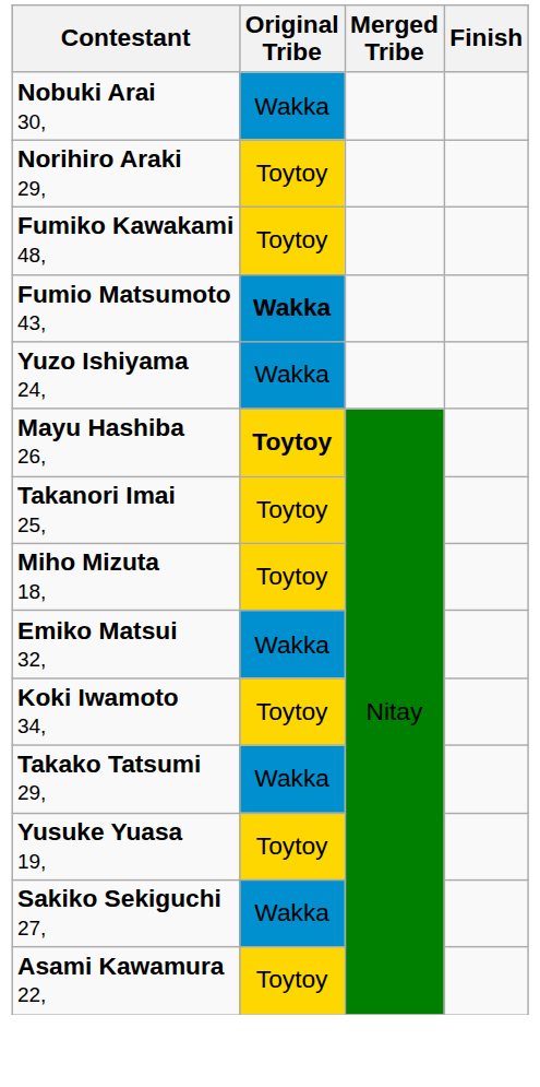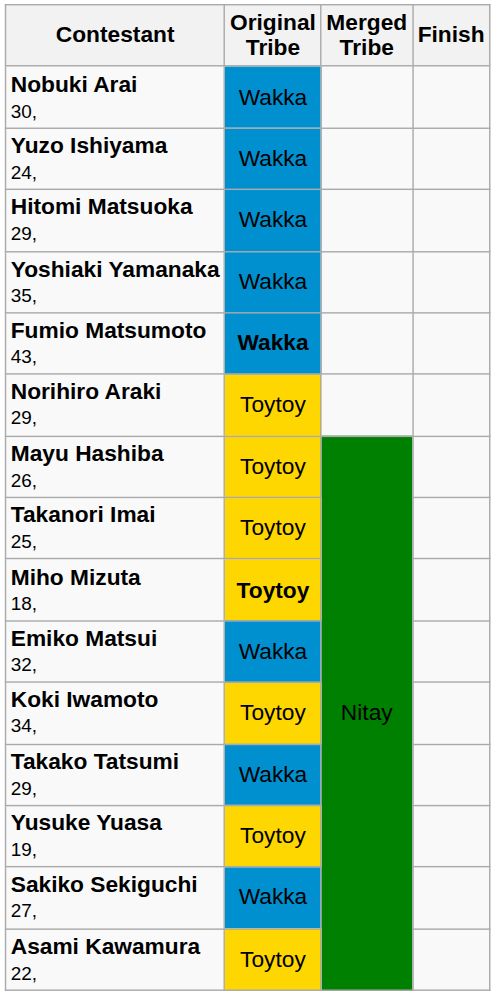 <table class="wikitable" style="margin:auto; text-align:center">
 <tr>
 <th>Contestant</th>
 <th>Original<br>Tribe</th>
 <th>Merged<br>Tribe</th>
 <th>Finish</th>
 </tr>
 <tr>
 <td align="left"><strong>Nobuki Arai</strong><br><small>30,</small></td>
 <td bgcolor="#0090d0">Wakka</td>
 <td></td>
 <td></td>
 </tr>
 <tr>
-<td align="left"><strong>Norihiro Araki</strong><br><small>29,</small></td>
-<td bgcolor="gold">Toytoy</td>
+<td align="left"><strong>Yuzo Ishiyama</strong><br><small>24,</small></td>
+<td bgcolor="#0090d0">Wakka</td>
 <td></td>
 <td></td>
 </tr>
 <tr>
-<td align="left"><strong>Fumiko Kawakami</strong><br><small>48,</small></td>
-<td bgcolor="gold">Toytoy</td>
+<td align="left"><strong>Hitomi Matsuoka</strong><br><small>29,</small></td>
+<td bgcolor="#0090d0">Wakka</td>
+<td></td>
+<td></td>
+</tr>
+<tr>
+<td align="left"><strong>Yoshiaki Yamanaka</strong><br><small>35,</small></td>
+<td bgcolor="#0090d0">Wakka</td>
 <td></td>
 <td></td>
 </tr>
 <tr>
 <td align="left"><strong>Fumio Matsumoto</strong><br><small>43,</small></td>
 <td bgcolor="#0090d0"><strong>Wakka</strong></td>
 <td></td>
 <td></td>
 </tr>
 <tr>
-<td align="left"><strong>Yuzo Ishiyama</strong><br><small>24,</small></td>
-<td bgcolor="#0090d0">Wakka</td>
+<td align="left"><strong>Norihiro Araki</strong><br><small>29,</small></td>
+<td bgcolor="gold">Toytoy</td>
 <td></td>
 <td></td>
 </tr>
 <tr>
 <td align="left"><strong>Mayu Hashiba</strong><br><small>26,</small></td>
-<td bgcolor="gold"><strong>Toytoy</strong></td>
+<td bgcolor="gold">Toytoy</td>
 <td align=center bgcolor="green" rowspan=9>Nitay</td>
 <td></td>
 </tr>
 <tr>
 <td align="left"><strong>Takanori Imai</strong><br><small>25,</small></td>
 <td bgcolor="gold">Toytoy</td>
 <td></td>
 </tr>
 <tr>
 <td align="left"><strong>Miho Mizuta</strong><br><small>18,</small></td>
-<td bgcolor="gold">Toytoy</td>
+<td bgcolor="gold"><strong>Toytoy</strong></td>
 <td></td>
 </tr>
 <tr>
 <td align="left"><strong>Emiko Matsui</strong><br><small>32,</small></td>
 <td bgcolor="#0090d0">Wakka</td>
 <td></td>
 </tr>
 <tr>
 <td align="left"><strong>Koki Iwamoto</strong><br><small>34,</small></td>
 <td bgcolor="gold">Toytoy</td>
 <td></td>
 </tr>
 <tr>
 <td align="left"><strong>Takako Tatsumi</strong><br><small>29,</small></td>
 <td bgcolor="#0090d0">Wakka</td>
 <td></td>
 </tr>
 <tr>
 <td align="left"><strong>Yusuke Yuasa</strong><br><small>19,</small></td>
 <td bgcolor="gold">Toytoy</td>
 <td></td>
 </tr>
 <tr>
 <td align="left"><strong>Sakiko Sekiguchi</strong><br><small>27,</small></td>
 <td bgcolor="#0090d0">Wakka</td>
 <td></td>
 </tr>
 <tr>
 <td align="left"><strong>Asami Kawamura</strong><br><small>22,</small></td>
 <td bgcolor="gold">Toytoy</td>
 <td></td>
 </tr>
 </table>
